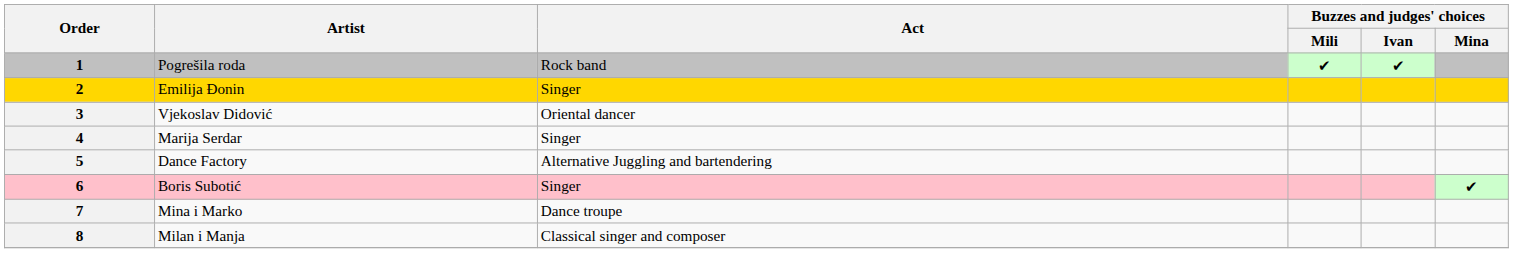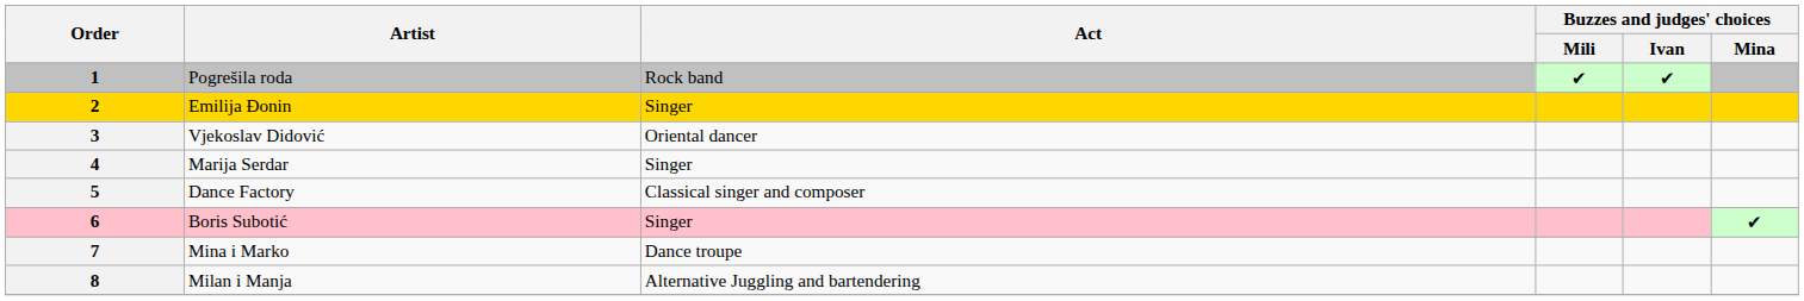 <table class="wikitable" style="width:100%;">
 <tr>
 <th rowspan=2>Order</th>
 <th rowspan=2>Artist</th>
 <th rowspan=2>Act</th>
 <th colspan=3>Buzzes and judges' choices</th>
 </tr>
 <tr>
 <th width="70">Mili</th>
 <th width="70">Ivan</th>
 <th width="70">Mina</th>
 </tr>
 <tr>
 <th style="background:silver;">1</th>
 <td style="background:silver;">Pogrešila roda</td>
 <td style="background:silver;">Rock band</td>
 <td style="background:#cfc; text-align:center;">✔</td>
 <td style="background:#cfc; text-align:center;">✔</td>
 <td style="background:silver;"></td>
 </tr>
 <tr>
 <th style="background:gold;">2</th>
 <td style="background:gold;">Emilija Đonin</td>
 <td style="background:gold;">Singer</td>
 <td style="background:gold;"></td>
 <td style="background:gold;"></td>
 <td style="background:gold;"></td>
 </tr>
 <tr>
 <th>3</th>
 <td>Vjekoslav Didović</td>
 <td>Oriental dancer</td>
 <td></td>
 <td></td>
 <td></td>
 </tr>
 <tr>
 <th>4</th>
 <td>Marija Serdar</td>
 <td>Singer</td>
 <td></td>
 <td></td>
 <td></td>
 </tr>
 <tr>
 <th>5</th>
 <td>Dance Factory</td>
-<td>Alternative Juggling and bartendering</td>
+<td>Classical singer and composer</td>
 <td></td>
 <td></td>
 <td></td>
 </tr>
 <tr>
 <th style="background:pink;">6</th>
 <td style="background:pink;">Boris Subotić</td>
 <td style="background:pink;">Singer</td>
 <td style="background:pink;"></td>
 <td style="background:pink;"></td>
 <td style="background:#cfc; text-align:center;">✔</td>
 </tr>
 <tr>
 <th>7</th>
 <td>Mina i Marko</td>
 <td>Dance troupe</td>
 <td></td>
 <td></td>
 </tr>
 <tr>
 <th>8</th>
 <td>Milan i Manja</td>
-<td>Classical singer and composer</td>
+<td>Alternative Juggling and bartendering</td>
 <td></td>
 <td></td>
 <td></td>
 </tr>
 <tr>
 </tr>
 </table>
